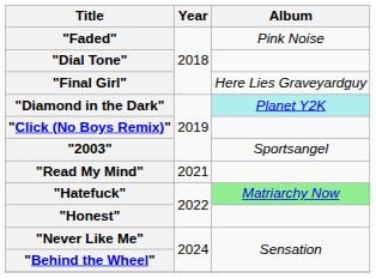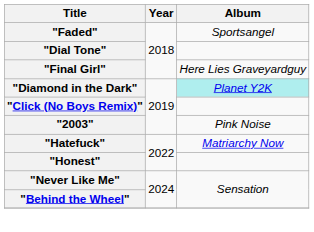 <table class="wikitable plainrowheaders" style="text-align:center">
 <tr>
 <th scope="col">Title</th>
 <th scope="col">Year</th>
 <th scope="col">Album</th>
 </tr>
 <tr>
 <th scope="row">"Faded"<br></th>
 <td rowspan="3">2018</td>
-<td><em>Pink Noise</em></td>
+<td><em>Sportsangel</em></td>
 </tr>
 <tr>
 <th scope="row">"Dial Tone"<br></th>
 <td></td>
 </tr>
 <tr>
 <th scope="row">"Final Girl"<br></th>
 <td><em>Here Lies Graveyardguy</em></td>
 </tr>
 <tr>
 <th scope="row">"Diamond in the Dark"<br></th>
 <td rowspan="3">2019</td>
 <td style="background: paleturquoise;"><em><a href='#'>Planet Y2K</a></em></td>
 </tr>
 <tr>
 <th scope="row">"<a href='#'>Click (No Boys Remix)</a>"<br></th>
 <td></td>
 </tr>
 <tr>
 <th scope="row">"2003"<br></th>
-<td><em>Sportsangel</em></td>
-</tr>
-<tr>
-<th scope="row">"Read My Mind"<br></th>
-<td>2021</td>
-<td></td>
+<td><em>Pink Noise</em></td>
 </tr>
 <tr>
 <th scope="row">"Hatefuck"<br></th>
 <td rowspan="2">2022</td>
-<td style="background: lightgreen;"><em><a href='#'>Matriarchy Now</a></em></td>
+<td><em><a href='#'>Matriarchy Now</a></em></td>
 </tr>
 <tr>
 <th scope="row">"Honest"<br></th>
 <td></td>
 </tr>
 <tr>
 <th scope="row">"Never Like Me"<br></th>
 <td rowspan="2">2024</td>
 <td rowspan="2"><em>Sensation</em></td>
 </tr>
 <tr>
 <th scope="row">"<a href='#'>Behind the Wheel</a>"<br></th>
 </tr>
 <tr>
 </tr>
 </table>
